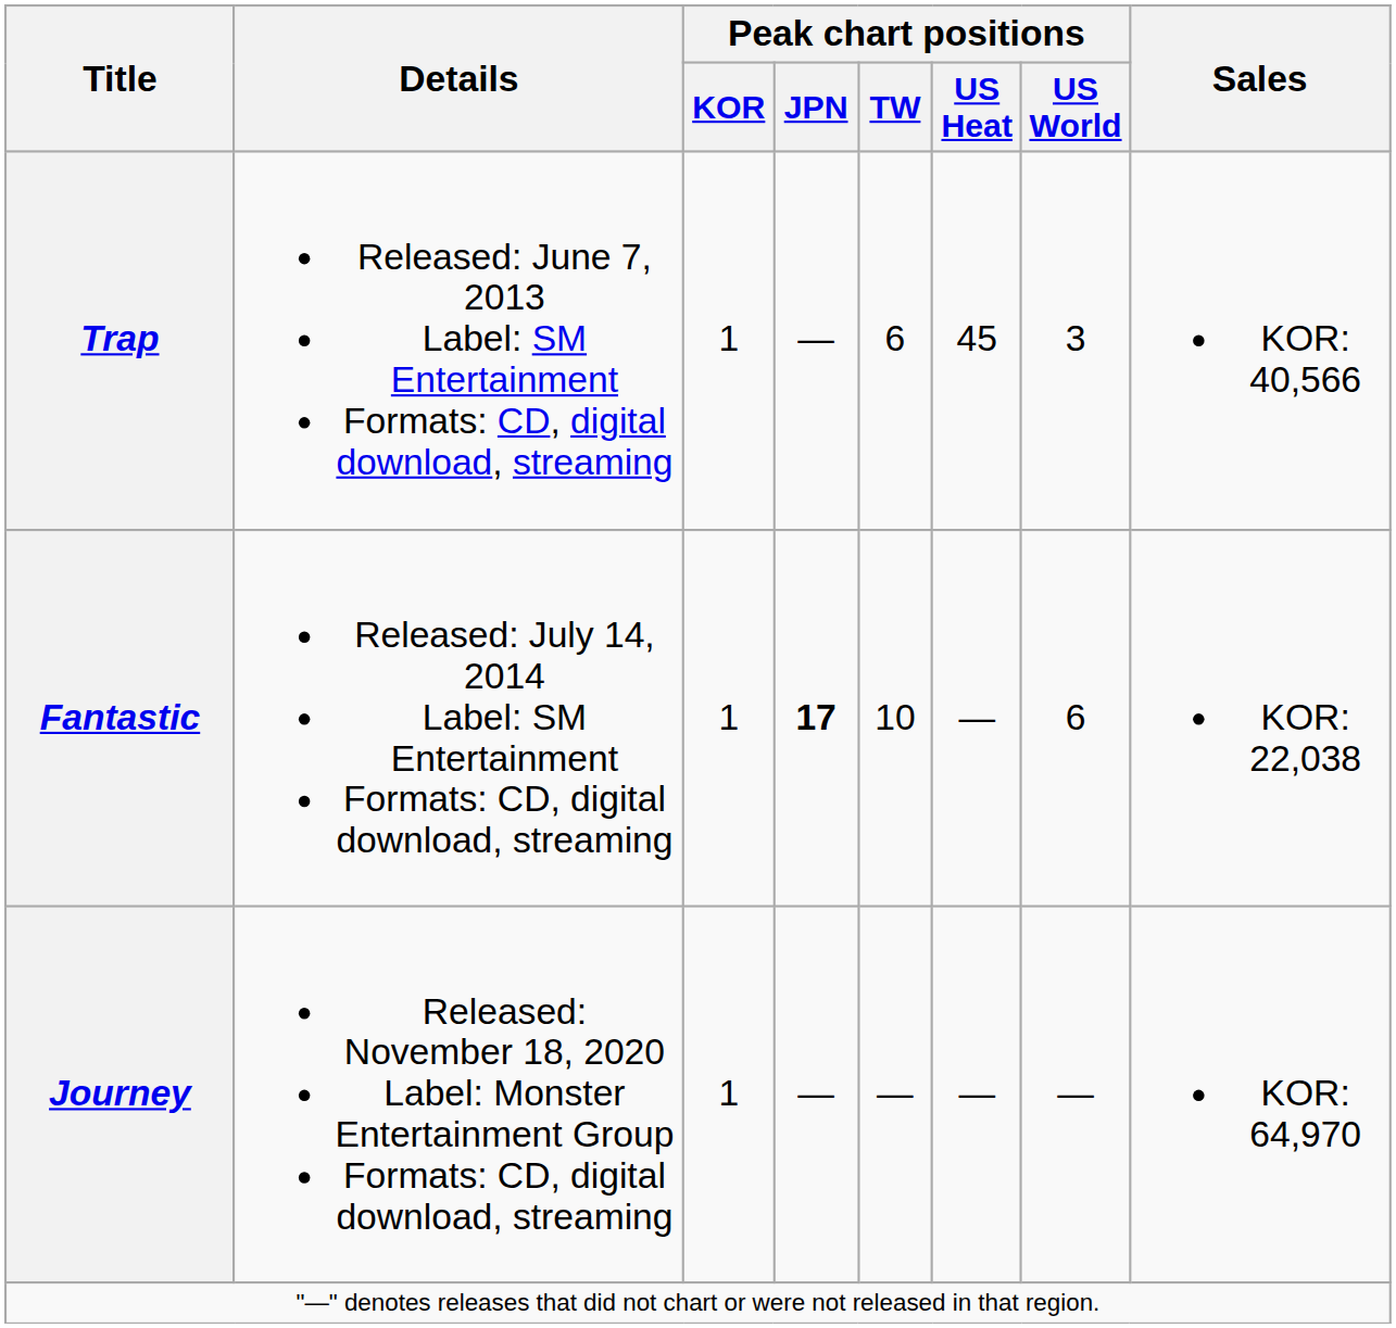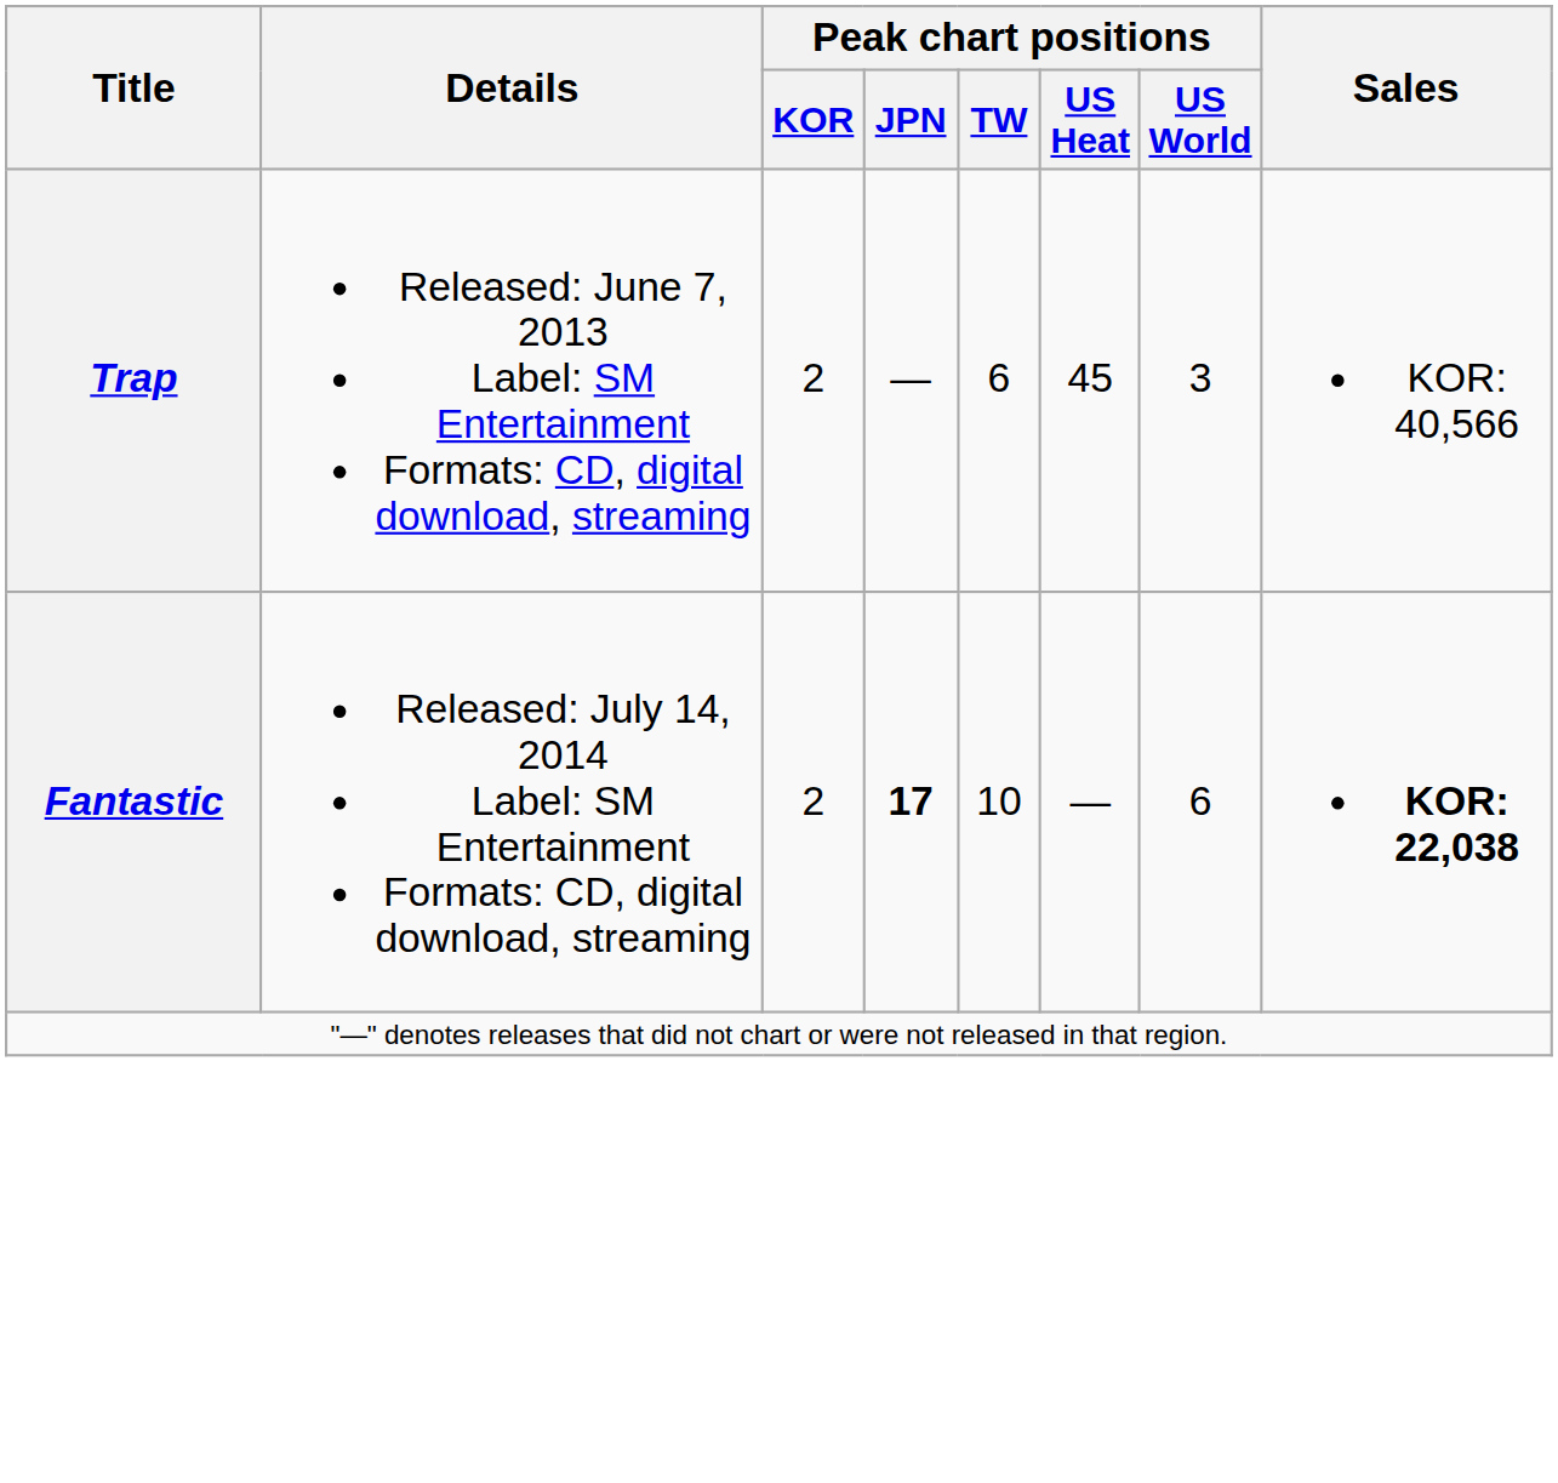 <table class="wikitable plainrowheaders" style="text-align:center;">
 <tr>
 <th rowspan="2" style="width:10em;">Title</th>
 <th rowspan="2" style="width:21em;">Details</th>
 <th colspan="5">Peak chart positions</th>
 <th rowspan="2" style="width:10em;">Sales</th>
 </tr>
 <tr>
 <th style="width:2.5em;font-size:90%;"><a href='#'>KOR</a><br></th>
 <th style="width:2.5em;font-size:90%;"><a href='#'>JPN</a><br></th>
 <th style="width:2.5em;font-size:90%;"><a href='#'>TW</a><br></th>
 <th style="width:2.5em;font-size:90%;"><a href='#'>US Heat</a><br></th>
 <th style="width:2.5em;font-size:90%;"><a href='#'>US World</a><br></th>
 </tr>
 <tr>
 <th scope="row"><em><a href='#'>Trap</a></em></th>
 <td><br><ul><li>Released: June 7, 2013</li><li>Label: <a href='#'>SM Entertainment</a></li><li>Formats: <a href='#'>CD</a>, <a href='#'>digital download</a>, <a href='#'>streaming</a></li></ul></td>
-<td>1</td>
+<td>2</td>
 <td>—</td>
 <td>6</td>
 <td>45</td>
 <td>3</td>
 <td><br><ul><li>KOR: 40,566</li></ul></td>
 </tr>
 <tr>
 <th scope="row"><em><a href='#'>Fantastic</a></em></th>
 <td><br><ul><li>Released: July 14, 2014</li><li>Label: SM Entertainment</li><li>Formats: CD, digital download, streaming</li></ul></td>
-<td>1</td>
+<td>2</td>
 <td><strong>17</strong></td>
 <td>10</td>
 <td>—</td>
 <td>6</td>
-<td><br><ul><li>KOR: 22,038</li></ul></td>
-</tr>
-<tr>
-<th scope="row"><em><a href='#'>Journey</a></em></th>
-<td><br><ul><li>Released: November 18, 2020</li><li>Label: Monster Entertainment Group</li><li>Formats: CD, digital download, streaming</li></ul></td>
-<td>1</td>
-<td>—</td>
-<td>—</td>
-<td>—</td>
-<td>—</td>
-<td><br><ul><li>KOR: 64,970</li></ul></td>
+<td><strong><br><ul><li>KOR: 22,038</li></ul></strong></td>
 </tr>
 <tr>
 <td colspan="8" style="font-size:8pt;">"—" denotes releases that did not chart or were not released in that region.</td>
 </tr>
 </table>
